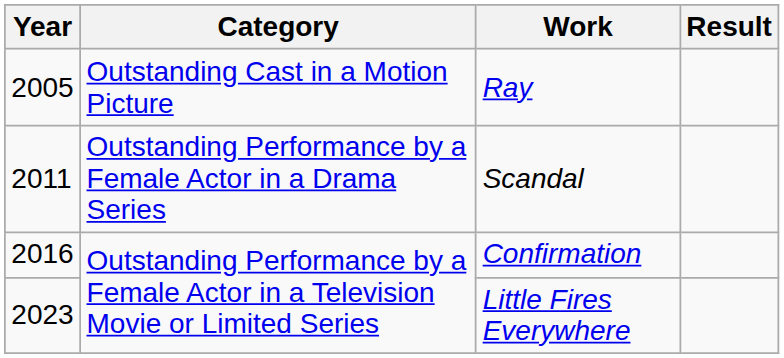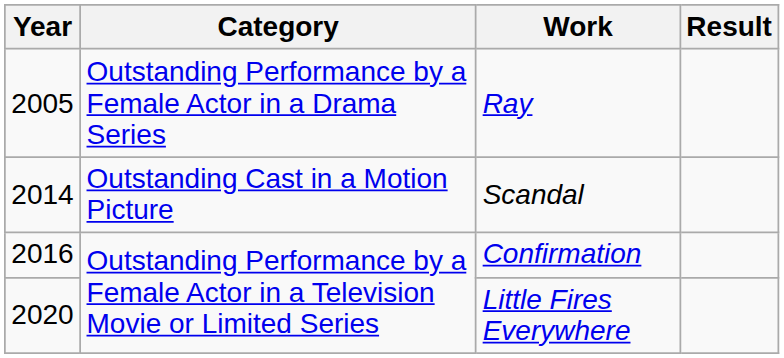 <table class="wikitable" width=71%>
 <tr>
 <th scope="col">Year</th>
 <th scope="col">Category</th>
 <th scope="col">Work</th>
 <th scope="col">Result</th>
 </tr>
 <tr>
 <td>2005</td>
-<td><a href='#'>Outstanding Cast in a Motion Picture</a></td>
+<td><a href='#'>Outstanding Performance by a Female Actor in a Drama Series</a></td>
 <td><em><a href='#'>Ray</a></em></td>
 <td></td>
 </tr>
 <tr>
-<td>2011</td>
-<td><a href='#'>Outstanding Performance by a Female Actor in a Drama Series</a></td>
+<td>2014</td>
+<td><a href='#'>Outstanding Cast in a Motion Picture</a></td>
 <td><em>Scandal</em></td>
 <td></td>
 </tr>
 <tr>
 <td>2016</td>
 <td rowspan="2"><a href='#'>Outstanding Performance by a Female Actor in a Television Movie or Limited Series</a></td>
 <td><em><a href='#'>Confirmation</a></em></td>
 <td></td>
 </tr>
 <tr>
-<td>2023</td>
+<td>2020</td>
 <td><em><a href='#'>Little Fires Everywhere</a></em></td>
 <td></td>
 </tr>
 </table>
